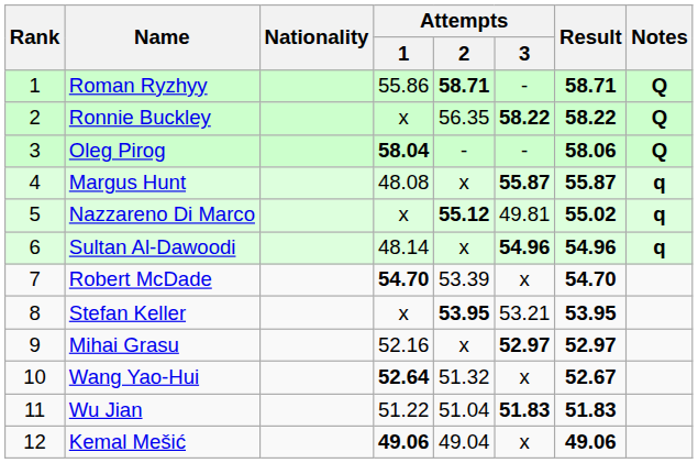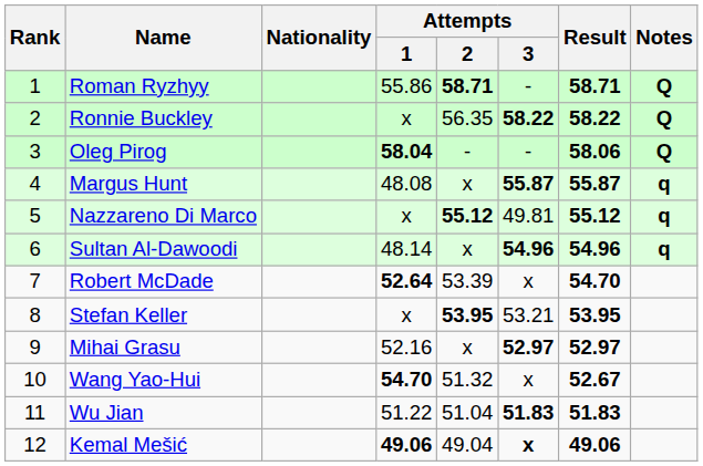 <table class="wikitable sortable" style="text-align:center">
 <tr>
 <th rowspan=2>Rank</th>
 <th rowspan=2>Name</th>
 <th rowspan=2>Nationality</th>
 <th colspan=3>Attempts</th>
 <th rowspan=2>Result</th>
 <th rowspan=2>Notes</th>
 </tr>
 <tr>
 <th>1</th>
 <th>2</th>
 <th>3</th>
 </tr>
 <tr bgcolor=ccffcc>
 <td>1</td>
 <td align=left><a href='#'>Roman Ryzhyy</a></td>
 <td align=left></td>
 <td>55.86</td>
 <td><strong>58.71</strong></td>
 <td>-</td>
 <td><strong>58.71</strong></td>
 <td><strong>Q</strong></td>
 </tr>
 <tr bgcolor=ccffcc>
 <td>2</td>
 <td align=left><a href='#'>Ronnie Buckley</a></td>
 <td align=left></td>
 <td>x</td>
 <td>56.35</td>
 <td><strong>58.22</strong></td>
 <td><strong>58.22</strong></td>
 <td><strong>Q</strong></td>
 </tr>
 <tr bgcolor=ccffcc>
 <td>3</td>
 <td align=left><a href='#'>Oleg Pirog</a></td>
 <td align=left></td>
 <td><strong>58.04</strong></td>
 <td>-</td>
 <td>-</td>
 <td><strong>58.06</strong></td>
 <td><strong>Q</strong></td>
 </tr>
 <tr bgcolor=ddffdd>
 <td>4</td>
 <td align=left><a href='#'>Margus Hunt</a></td>
 <td align=left></td>
 <td>48.08</td>
 <td>x</td>
 <td><strong>55.87</strong></td>
 <td><strong>55.87</strong></td>
 <td><strong>q</strong></td>
 </tr>
 <tr bgcolor=ddffdd>
 <td>5</td>
 <td align=left><a href='#'>Nazzareno Di Marco</a></td>
 <td align=left></td>
 <td>x</td>
 <td><strong>55.12</strong></td>
 <td>49.81</td>
-<td><strong>55.02</strong></td>
+<td><strong>55.12</strong></td>
 <td><strong>q</strong></td>
 </tr>
 <tr bgcolor=ddffdd>
 <td>6</td>
 <td align=left><a href='#'>Sultan Al-Dawoodi</a></td>
 <td align=left></td>
 <td>48.14</td>
 <td>x</td>
 <td><strong>54.96</strong></td>
 <td><strong>54.96</strong></td>
 <td><strong>q</strong></td>
 </tr>
 <tr>
 <td>7</td>
 <td align=left><a href='#'>Robert McDade</a></td>
 <td align=left></td>
-<td><strong>54.70</strong></td>
+<td><strong>52.64</strong></td>
 <td>53.39</td>
 <td>x</td>
 <td><strong>54.70</strong></td>
 <td></td>
 </tr>
 <tr>
 <td>8</td>
 <td align=left><a href='#'>Stefan Keller</a></td>
 <td align=left></td>
 <td>x</td>
 <td><strong>53.95</strong></td>
 <td>53.21</td>
 <td><strong>53.95</strong></td>
 <td></td>
 </tr>
 <tr>
 <td>9</td>
 <td align=left><a href='#'>Mihai Grasu</a></td>
 <td align=left></td>
 <td>52.16</td>
 <td>x</td>
 <td><strong>52.97</strong></td>
 <td><strong>52.97</strong></td>
 <td></td>
 </tr>
 <tr>
 <td>10</td>
 <td align=left><a href='#'>Wang Yao-Hui</a></td>
 <td align=left></td>
-<td><strong>52.64</strong></td>
+<td><strong>54.70</strong></td>
 <td>51.32</td>
 <td>x</td>
 <td><strong>52.67</strong></td>
 <td></td>
 </tr>
 <tr>
 <td>11</td>
 <td align=left><a href='#'>Wu Jian</a></td>
 <td align=left></td>
 <td>51.22</td>
 <td>51.04</td>
 <td><strong>51.83</strong></td>
 <td><strong>51.83</strong></td>
 <td></td>
 </tr>
 <tr>
 <td>12</td>
 <td align=left><a href='#'>Kemal Mešić</a></td>
 <td align=left></td>
 <td><strong>49.06</strong></td>
 <td>49.04</td>
-<td>x</td>
+<td><strong>x</strong></td>
 <td><strong>49.06</strong></td>
 <td></td>
 </tr>
 </table>
